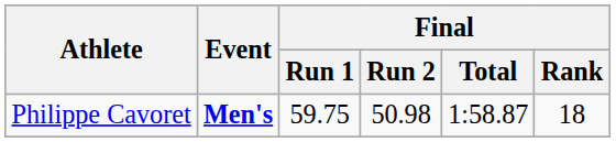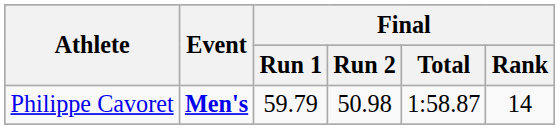 <table class="wikitable" style="font-size:90%">
 <tr>
 <th rowspan="2">Athlete</th>
 <th rowspan="2">Event</th>
 <th colspan="4">Final</th>
 </tr>
 <tr>
 <th>Run 1</th>
 <th>Run 2</th>
 <th>Total</th>
 <th>Rank</th>
 </tr>
 <tr>
 <td><a href='#'>Philippe Cavoret</a></td>
 <td><strong><a href='#'>Men's</a></strong></td>
-<td align="center">59.75</td>
+<td align="center">59.79</td>
 <td align="center">50.98</td>
 <td align="center">1:58.87</td>
-<td align="center">18</td>
+<td align="center">14</td>
 </tr>
 </table>
